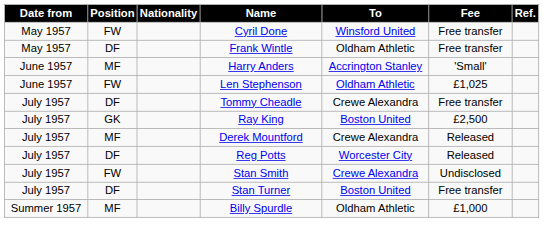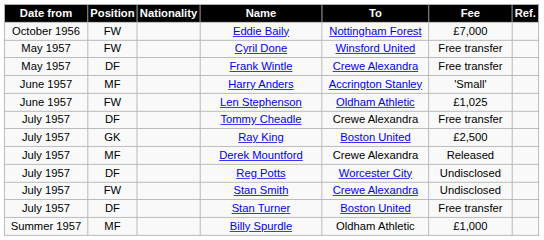 <table class="wikitable" style="text-align:center; font-size:90%; ">
 <tr>
 <th style="background:#000000; color:white; width:100px;">Date from</th>
 <th style="background:#000000; color:white; width:50px;">Position</th>
 <th style="background:#000000; color:white; width:50px;">Nationality</th>
 <th style="background:#000000; color:white; width:150px;">Name</th>
 <th style="background:#000000; color:white; width:130px;">To</th>
 <th style="background:#000000; color:white; width:100px;">Fee</th>
 <th style="background:#000000; color:white; width:25px;">Ref.</th>
+</tr>
+<tr>
+<td>October 1956</td>
+<td>FW</td>
+<td></td>
+<td><a href='#'>Eddie Baily</a></td>
+<td><a href='#'>Nottingham Forest</a></td>
+<td>£7,000</td>
+<td></td>
 </tr>
 <tr>
 <td>May 1957</td>
 <td>FW</td>
 <td></td>
 <td><a href='#'>Cyril Done</a></td>
 <td><a href='#'>Winsford United</a></td>
 <td>Free transfer</td>
 <td></td>
 </tr>
 <tr>
 <td>May 1957</td>
 <td>DF</td>
 <td></td>
 <td><a href='#'>Frank Wintle</a></td>
-<td>Oldham Athletic</td>
+<td><a href='#'>Crewe Alexandra</a></td>
 <td>Free transfer</td>
 <td></td>
 </tr>
 <tr>
 <td>June 1957</td>
 <td>MF</td>
 <td></td>
 <td><a href='#'>Harry Anders</a></td>
 <td><a href='#'>Accrington Stanley</a></td>
 <td>'Small'</td>
 <td></td>
 </tr>
 <tr>
 <td>June 1957</td>
 <td>FW</td>
 <td></td>
 <td><a href='#'>Len Stephenson</a></td>
 <td><a href='#'>Oldham Athletic</a></td>
 <td>£1,025</td>
 <td></td>
 </tr>
 <tr>
 <td>July 1957</td>
 <td>DF</td>
 <td></td>
 <td><a href='#'>Tommy Cheadle</a></td>
 <td>Crewe Alexandra</td>
 <td>Free transfer</td>
 <td></td>
 </tr>
 <tr>
 <td>July 1957</td>
 <td>GK</td>
 <td></td>
 <td><a href='#'>Ray King</a></td>
 <td><a href='#'>Boston United</a></td>
 <td>£2,500</td>
 <td></td>
 </tr>
 <tr>
 <td>July 1957</td>
 <td>MF</td>
 <td></td>
 <td><a href='#'>Derek Mountford</a></td>
 <td>Crewe Alexandra</td>
 <td>Released</td>
 <td></td>
 </tr>
 <tr>
 <td>July 1957</td>
 <td>DF</td>
 <td></td>
 <td><a href='#'>Reg Potts</a></td>
 <td><a href='#'>Worcester City</a></td>
-<td>Released</td>
+<td>Undisclosed</td>
 <td></td>
 </tr>
 <tr>
 <td>July 1957</td>
 <td>FW</td>
 <td></td>
 <td><a href='#'>Stan Smith</a></td>
 <td><a href='#'>Crewe Alexandra</a></td>
 <td>Undisclosed</td>
 <td></td>
 </tr>
 <tr>
 <td>July 1957</td>
 <td>DF</td>
 <td></td>
 <td><a href='#'>Stan Turner</a></td>
 <td><a href='#'>Boston United</a></td>
 <td>Free transfer</td>
 <td></td>
 </tr>
 <tr>
 <td>Summer 1957</td>
 <td>MF</td>
 <td></td>
 <td><a href='#'>Billy Spurdle</a></td>
 <td>Oldham Athletic</td>
 <td>£1,000</td>
 <td></td>
 </tr>
 </table>
